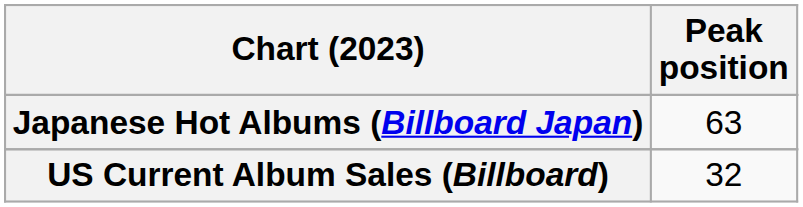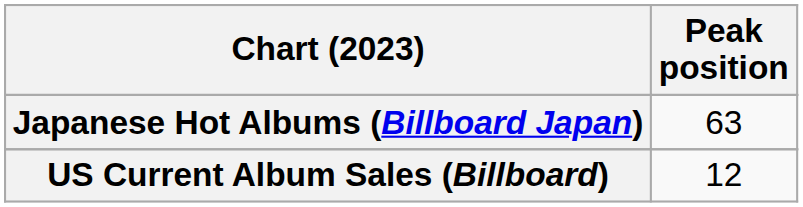 <table class="wikitable sortable plainrowheaders" style="text-align:center;">
 <tr>
 <th scope="col">Chart (2023)</th>
 <th scope="col">Peak<br>position</th>
 </tr>
 <tr>
 </tr>
 <tr>
 </tr>
 <tr>
 </tr>
 <tr>
 </tr>
 <tr>
 </tr>
 <tr>
 <th scope="row">Japanese Hot Albums (<em><a href='#'>Billboard Japan</a></em>)</th>
 <td>63</td>
 </tr>
 <tr>
 </tr>
 <tr>
 </tr>
 <tr>
 </tr>
 <tr>
 </tr>
 <tr>
 </tr>
 <tr>
 </tr>
 <tr>
 </tr>
 <tr>
 <th scope="row">US Current Album Sales (<em>Billboard</em>)</th>
-<td>32</td>
+<td>12</td>
 </tr>
 </table>
